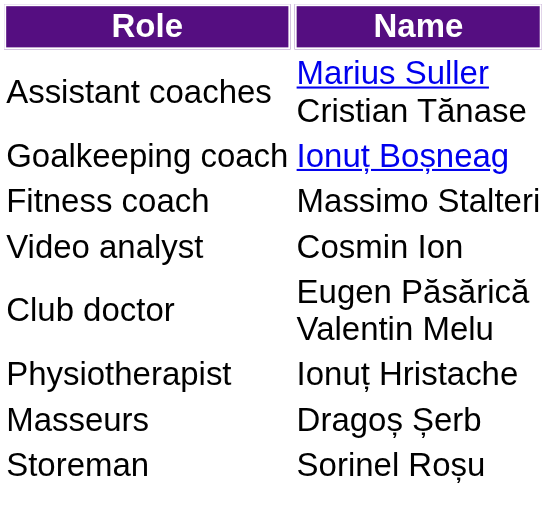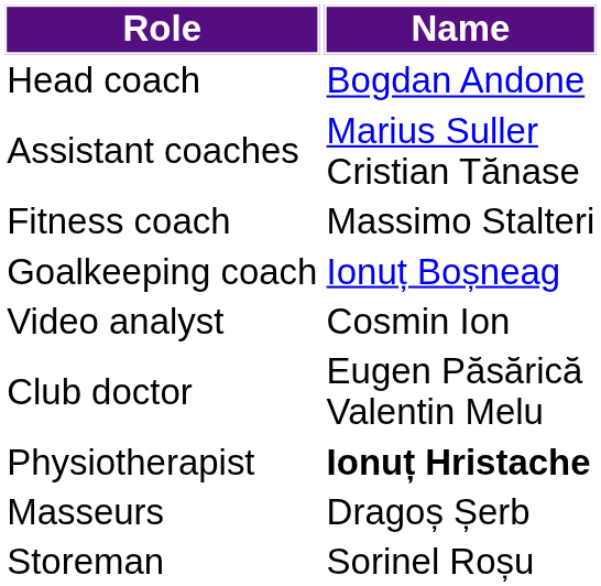 <table class="toccolours">
 <tr>
 <th style="background:#550E81;color:#ffffff;border:1px solid #ffffff;">Role</th>
 <th style="background:#550E81;color:#ffffff;border:1px solid #ffffff;">Name</th>
 </tr>
 <tr>
+<td>Head coach</td>
+<td> <a href='#'>Bogdan Andone</a></td>
+</tr>
+<tr>
 <td>Assistant coaches</td>
 <td> <a href='#'>Marius Suller</a> <br> Cristian Tănase</td>
 </tr>
 <tr>
+<td>Fitness coach</td>
+<td> Massimo Stalteri</td>
+</tr>
+<tr>
 <td>Goalkeeping coach</td>
 <td> <a href='#'>Ionuț Boșneag</a></td>
-</tr>
-<tr>
-<td>Fitness coach</td>
-<td> Massimo Stalteri</td>
 </tr>
 <tr>
 <td>Video analyst</td>
 <td> Cosmin Ion</td>
 </tr>
 <tr>
 <td>Club doctor</td>
 <td> Eugen Păsărică<br> Valentin Melu</td>
 </tr>
 <tr>
 <td>Physiotherapist</td>
-<td> Ionuț Hristache</td>
+<td><strong> Ionuț Hristache</strong></td>
 </tr>
 <tr>
 <td>Masseurs</td>
 <td> Dragoș Șerb</td>
 </tr>
 <tr>
 <td>Storeman</td>
 <td> Sorinel Roșu</td>
 </tr>
 </table>
